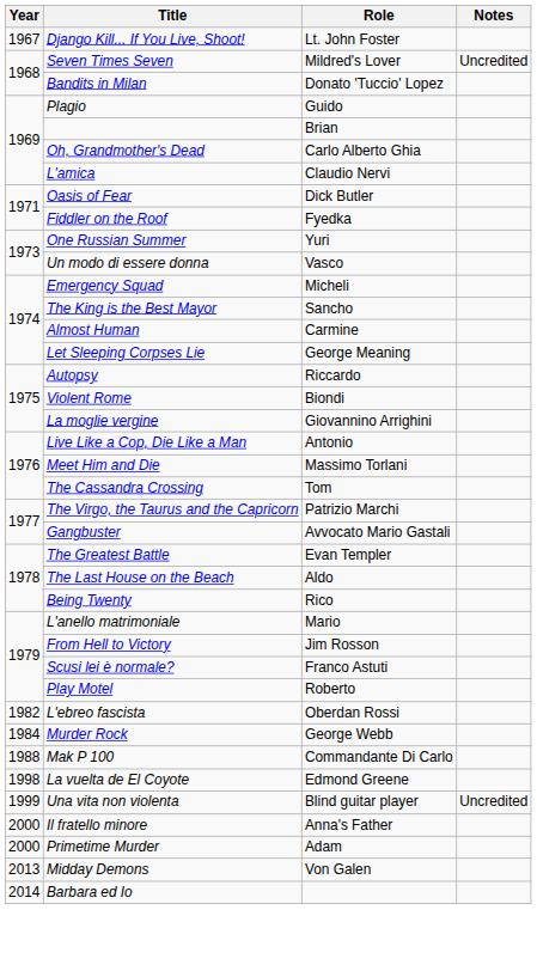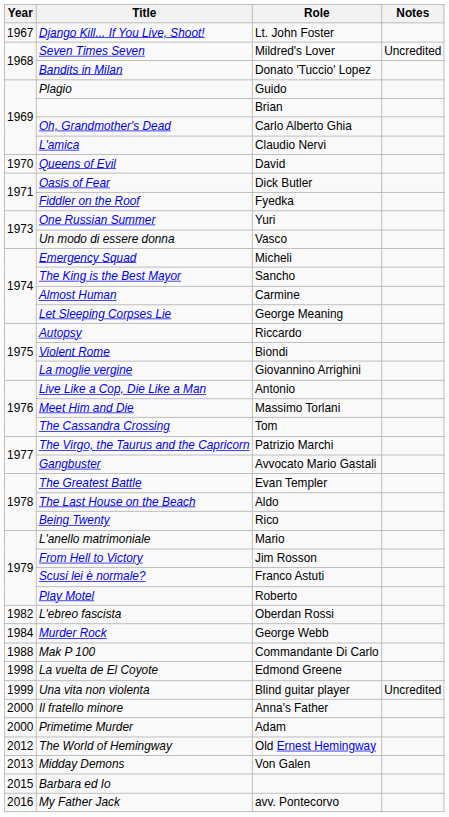 <table class="wikitable">
 <tr>
 <th>Year</th>
 <th>Title</th>
 <th>Role</th>
 <th>Notes</th>
 </tr>
 <tr>
 <td>1967</td>
 <td><em><a href='#'>Django Kill... If You Live, Shoot!</a></em></td>
 <td>Lt. John Foster</td>
 <td></td>
 </tr>
 <tr>
 <td rowspan="2">1968</td>
 <td><em><a href='#'>Seven Times Seven</a></em></td>
 <td>Mildred's Lover</td>
 <td>Uncredited</td>
 </tr>
 <tr>
 <td><em><a href='#'>Bandits in Milan</a></em></td>
 <td>Donato 'Tuccio' Lopez</td>
 <td></td>
 </tr>
 <tr>
 <td rowspan="4">1969</td>
 <td><em>Plagio</em></td>
 <td>Guido</td>
 <td></td>
 </tr>
 <tr>
 <td><em></em></td>
 <td>Brian</td>
 <td></td>
 </tr>
 <tr>
 <td><em><a href='#'>Oh, Grandmother's Dead</a></em></td>
 <td>Carlo Alberto Ghia</td>
 <td></td>
 </tr>
 <tr>
 <td><em><a href='#'>L'amica</a></em></td>
 <td>Claudio Nervi</td>
+<td></td>
+</tr>
+<tr>
+<td>1970</td>
+<td><em><a href='#'>Queens of Evil</a></em></td>
+<td>David</td>
 <td></td>
 </tr>
 <tr>
 <td rowspan="2">1971</td>
 <td><em><a href='#'>Oasis of Fear</a></em></td>
 <td>Dick Butler</td>
 <td></td>
 </tr>
 <tr>
 <td><em><a href='#'>Fiddler on the Roof</a></em></td>
 <td>Fyedka</td>
 <td></td>
 </tr>
 <tr>
 <td rowspan="2">1973</td>
 <td><em><a href='#'>One Russian Summer</a></em></td>
 <td>Yuri</td>
 <td></td>
 </tr>
 <tr>
 <td><em>Un modo di essere donna</em></td>
 <td>Vasco</td>
 <td></td>
 </tr>
 <tr>
 <td rowspan="4">1974</td>
 <td><em><a href='#'>Emergency Squad</a></em></td>
 <td>Micheli</td>
 <td></td>
 </tr>
 <tr>
 <td><em><a href='#'>The King is the Best Mayor</a></em></td>
 <td>Sancho</td>
 <td></td>
 </tr>
 <tr>
 <td><em><a href='#'>Almost Human</a></em></td>
 <td>Carmine</td>
 <td></td>
 </tr>
 <tr>
 <td><em><a href='#'>Let Sleeping Corpses Lie</a></em></td>
 <td>George Meaning</td>
 <td></td>
 </tr>
 <tr>
 <td rowspan="3">1975</td>
 <td><em><a href='#'>Autopsy</a></em></td>
 <td>Riccardo</td>
 <td></td>
 </tr>
 <tr>
 <td><em><a href='#'>Violent Rome</a></em></td>
 <td>Biondi</td>
 <td></td>
 </tr>
 <tr>
 <td><em><a href='#'>La moglie vergine</a></em></td>
 <td>Giovannino Arrighini</td>
 <td></td>
 </tr>
 <tr>
 <td rowspan="3">1976</td>
 <td><em><a href='#'>Live Like a Cop, Die Like a Man</a></em></td>
 <td>Antonio</td>
 <td></td>
 </tr>
 <tr>
 <td><em><a href='#'>Meet Him and Die</a></em></td>
 <td>Massimo Torlani</td>
 <td></td>
 </tr>
 <tr>
 <td><em><a href='#'>The Cassandra Crossing</a></em></td>
 <td>Tom</td>
 <td></td>
 </tr>
 <tr>
 <td rowspan="2">1977</td>
 <td><em><a href='#'>The Virgo, the Taurus and the Capricorn</a></em></td>
 <td>Patrizio Marchi</td>
 <td></td>
 </tr>
 <tr>
 <td><em><a href='#'>Gangbuster</a></em></td>
 <td>Avvocato Mario Gastali</td>
 <td></td>
 </tr>
 <tr>
 <td rowspan="3">1978</td>
 <td><em><a href='#'>The Greatest Battle</a></em></td>
 <td>Evan Templer</td>
 <td></td>
 </tr>
 <tr>
 <td><em><a href='#'>The Last House on the Beach</a></em></td>
 <td>Aldo</td>
 <td></td>
 </tr>
 <tr>
 <td><em><a href='#'>Being Twenty</a></em></td>
 <td>Rico</td>
 <td></td>
 </tr>
 <tr>
 <td rowspan="4">1979</td>
 <td><em>L'anello matrimoniale</em></td>
 <td>Mario</td>
 <td></td>
 </tr>
 <tr>
 <td><em><a href='#'>From Hell to Victory</a></em></td>
 <td>Jim Rosson</td>
 <td></td>
 </tr>
 <tr>
 <td><em><a href='#'>Scusi lei è normale?</a></em></td>
 <td>Franco Astuti</td>
 <td></td>
 </tr>
 <tr>
 <td><em><a href='#'>Play Motel</a></em></td>
 <td>Roberto</td>
 <td></td>
 </tr>
 <tr>
 <td>1982</td>
 <td><em>L'ebreo fascista</em></td>
 <td>Oberdan Rossi</td>
 <td></td>
 </tr>
 <tr>
 <td>1984</td>
 <td><em><a href='#'>Murder Rock</a></em></td>
 <td>George Webb</td>
 <td></td>
 </tr>
 <tr>
 <td>1988</td>
 <td><em>Mak P 100</em></td>
 <td>Commandante Di Carlo</td>
 <td></td>
 </tr>
 <tr>
 <td>1998</td>
 <td><em>La vuelta de El Coyote</em></td>
 <td>Edmond Greene</td>
 <td></td>
 </tr>
 <tr>
 <td>1999</td>
 <td><em>Una vita non violenta</em></td>
 <td>Blind guitar player</td>
 <td>Uncredited</td>
 </tr>
 <tr>
 <td>2000</td>
 <td><em>Il fratello minore</em></td>
 <td>Anna's Father</td>
 <td></td>
 </tr>
 <tr>
 <td>2000</td>
 <td><em>Primetime Murder</em></td>
 <td>Adam</td>
 <td></td>
 </tr>
 <tr>
+<td>2012</td>
+<td><em>The World of Hemingway</em></td>
+<td>Old <a href='#'>Ernest Hemingway</a></td>
+<td></td>
+</tr>
+<tr>
 <td>2013</td>
 <td><em>Midday Demons</em></td>
 <td>Von Galen</td>
 <td></td>
 </tr>
 <tr>
-<td>2014</td>
+<td>2015</td>
 <td><em>Barbara ed Io</em></td>
 <td></td>
 <td></td>
 </tr>
+<tr>
+<td>2016</td>
+<td><em>My Father Jack</em></td>
+<td>avv. Pontecorvo</td>
+<td></td>
+</tr>
 </table>
